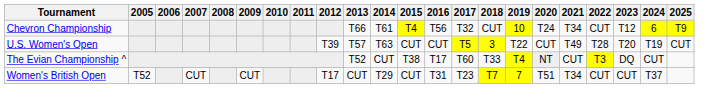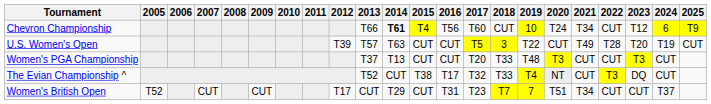 <table class="wikitable" style="font-size:95%;text-align:center;">
 <tr>
 <th>Tournament</th>
 <th>2005</th>
 <th>2006</th>
 <th>2007</th>
 <th>2008</th>
 <th>2009</th>
 <th>2010</th>
 <th>2011</th>
 <th>2012</th>
 <th>2013</th>
 <th>2014</th>
 <th>2015</th>
 <th>2016</th>
 <th>2017</th>
 <th>2018</th>
 <th>2019</th>
 <th>2020</th>
 <th>2021</th>
 <th>2022</th>
 <th>2023</th>
 <th>2024</th>
 <th>2025</th>
 </tr>
 <tr>
 <td align=left><a href='#'>Chevron Championship</a></td>
 <td style="background:#eeeeee;"></td>
 <td style="background:#eeeeee;"></td>
 <td style="background:#eeeeee;"></td>
 <td style="background:#eeeeee;"></td>
 <td style="background:#eeeeee;"></td>
 <td style="background:#eeeeee;"></td>
 <td style="background:#eeeeee;"></td>
 <td style="background:#eeeeee;"></td>
 <td>T66</td>
-<td>T61</td>
+<td><strong>T61</strong></td>
 <td style="background:yellow;">T4</td>
 <td>T56</td>
-<td>T32</td>
+<td>T60</td>
 <td>CUT</td>
 <td style="background:yellow;">10</td>
 <td>T24</td>
 <td>T34</td>
 <td>CUT</td>
 <td>T12</td>
 <td style="background:yellow;">6</td>
 <td style="background:yellow;">T9</td>
 </tr>
 <tr>
 <td align=left><a href='#'>U.S. Women's Open</a></td>
 <td style="background:#eeeeee;"></td>
 <td style="background:#eeeeee;"></td>
 <td style="background:#eeeeee;"></td>
 <td style="background:#eeeeee;"></td>
 <td style="background:#eeeeee;"></td>
 <td style="background:#eeeeee;"></td>
 <td style="background:#eeeeee;"></td>
 <td>T39</td>
 <td>T57</td>
 <td>T63</td>
 <td>CUT</td>
 <td>CUT</td>
 <td style="background:yellow;">T5</td>
 <td style="background:yellow;">3</td>
 <td>T22</td>
 <td>CUT</td>
 <td>T49</td>
 <td>T28</td>
 <td>T20</td>
 <td>T19</td>
 <td>CUT</td>
 </tr>
 <tr>
+<td align=left><a href='#'>Women's PGA Championship</a></td>
+<td style="background:#eeeeee;"></td>
+<td style="background:#eeeeee;"></td>
+<td style="background:#eeeeee;"></td>
+<td style="background:#eeeeee;"></td>
+<td style="background:#eeeeee;"></td>
+<td style="background:#eeeeee;"></td>
+<td style="background:#eeeeee;"></td>
+<td style="background:#eeeeee;"></td>
+<td>T37</td>
+<td>T13</td>
+<td>CUT</td>
+<td>CUT</td>
+<td>T20</td>
+<td>T33</td>
+<td>T48</td>
+<td style="background:yellow;">T3</td>
+<td>CUT</td>
+<td>CUT</td>
+<td style="background:yellow;">T3</td>
+<td>CUT</td>
+<td></td>
+</tr>
+<tr>
 <td align=left><a href='#'>The Evian Championship</a> ^</td>
 <td style="background:#eeeeee;" colspan=8></td>
 <td>T52</td>
 <td>CUT</td>
 <td>T38</td>
 <td>T17</td>
-<td>T60</td>
+<td>T32</td>
 <td>T33</td>
 <td style="background:yellow;">T4</td>
 <td style="background:#eeeeee;">NT</td>
 <td>CUT</td>
 <td style="background:yellow;">T3</td>
 <td>DQ</td>
 <td>CUT</td>
 <td></td>
 </tr>
 <tr>
 <td align=left><a href='#'>Women's British Open</a></td>
 <td>T52</td>
 <td style="background:#eeeeee;"></td>
 <td>CUT</td>
 <td style="background:#eeeeee;"></td>
 <td>CUT</td>
 <td style="background:#eeeeee;"></td>
 <td style="background:#eeeeee;"></td>
 <td>T17</td>
 <td>CUT</td>
 <td>T29</td>
 <td>CUT</td>
 <td>T31</td>
 <td>T23</td>
 <td style="background:yellow;">T7</td>
 <td style="background:yellow;">7</td>
 <td>T51</td>
 <td>T34</td>
 <td>CUT</td>
 <td>CUT</td>
 <td>T37</td>
 <td></td>
 </tr>
 </table>
